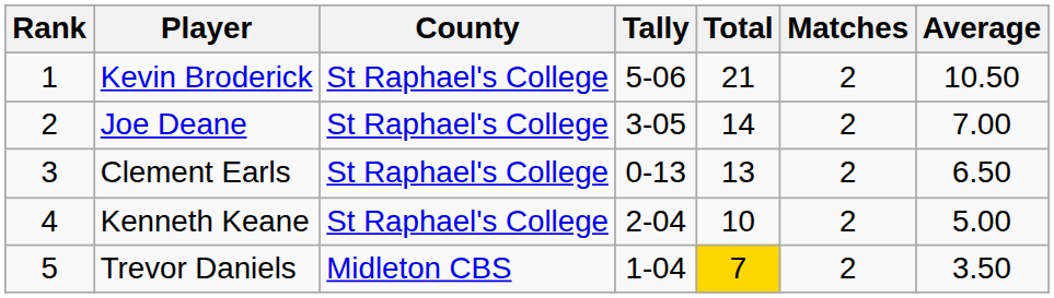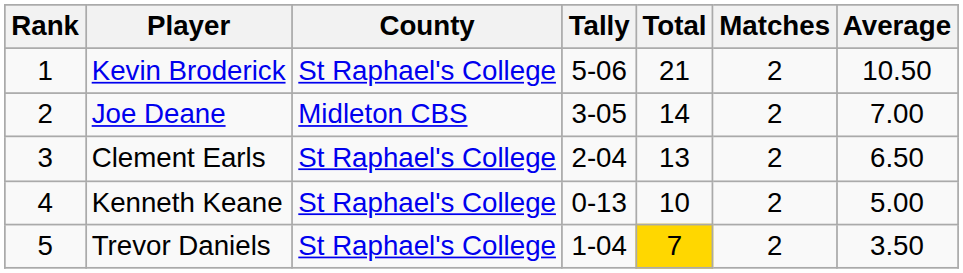 <table class="wikitable">
 <tr>
 <th>Rank</th>
 <th>Player</th>
 <th>County</th>
 <th>Tally</th>
 <th>Total</th>
 <th>Matches</th>
 <th>Average</th>
 </tr>
 <tr>
 <td rowspan=1 align=center>1</td>
 <td><a href='#'>Kevin Broderick</a></td>
 <td><a href='#'>St Raphael's College</a></td>
 <td align=center>5-06</td>
 <td align=center>21</td>
 <td align=center>2</td>
 <td align=center>10.50</td>
 </tr>
 <tr>
 <td rowspan=1 align=center>2</td>
 <td><a href='#'>Joe Deane</a></td>
-<td><a href='#'>St Raphael's College</a></td>
+<td><a href='#'>Midleton CBS</a></td>
 <td align=center>3-05</td>
 <td align=center>14</td>
 <td align=center>2</td>
 <td align=center>7.00</td>
 </tr>
 <tr>
 <td rowspan=1 align=center>3</td>
 <td>Clement Earls</td>
 <td><a href='#'>St Raphael's College</a></td>
-<td align=center>0-13</td>
+<td align=center>2-04</td>
 <td align=center>13</td>
 <td align=center>2</td>
 <td align=center>6.50</td>
 </tr>
 <tr>
 <td rowspan=1 align=center>4</td>
 <td>Kenneth Keane</td>
 <td><a href='#'>St Raphael's College</a></td>
-<td align=center>2-04</td>
+<td align=center>0-13</td>
 <td align=center>10</td>
 <td align=center>2</td>
 <td align=center>5.00</td>
 </tr>
 <tr>
 <td rowspan=1 align=center>5</td>
 <td>Trevor Daniels</td>
-<td><a href='#'>Midleton CBS</a></td>
+<td><a href='#'>St Raphael's College</a></td>
 <td align=center>1-04</td>
 <td align=center style="background: gold;">7</td>
 <td align=center>2</td>
 <td align=center>3.50</td>
 </tr>
 </table>
